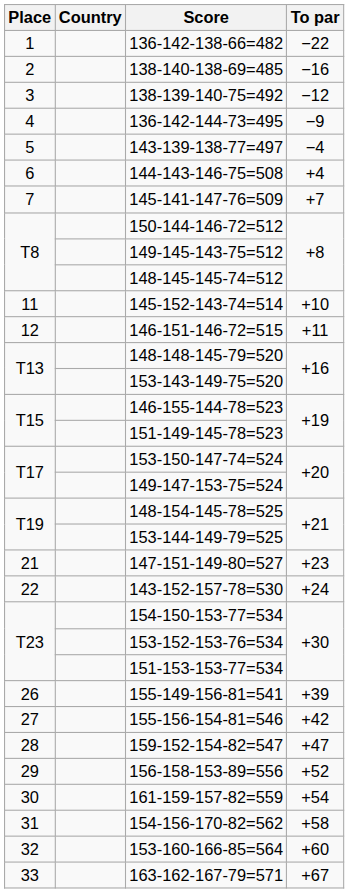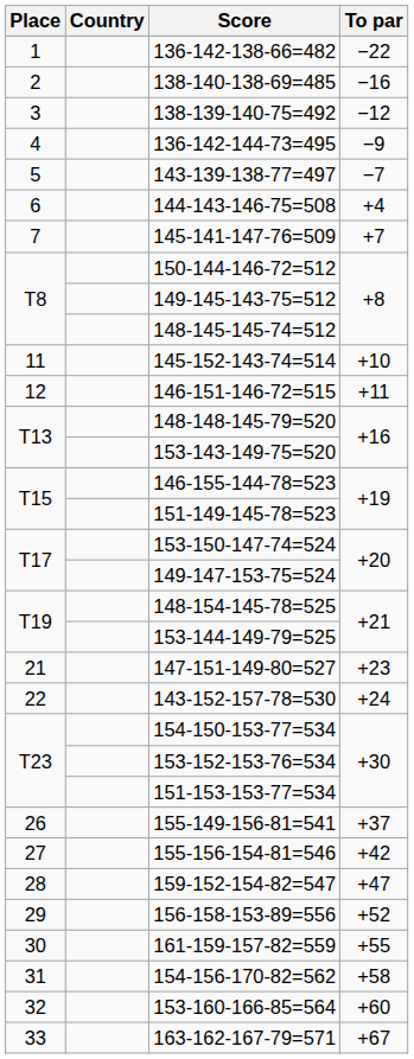 <table class="wikitable" style="font-size:95%;">
 <tr>
 <th>Place</th>
 <th>Country</th>
 <th>Score</th>
 <th>To par</th>
 </tr>
 <tr>
 <td align=center>1</td>
 <td></td>
 <td>136-142-138-66=482</td>
 <td align=center>−22</td>
 </tr>
 <tr>
 <td align=center>2</td>
 <td></td>
 <td>138-140-138-69=485</td>
 <td align=center>−16</td>
 </tr>
 <tr>
 <td align=center>3</td>
 <td></td>
 <td>138-139-140-75=492</td>
 <td align=center>−12</td>
 </tr>
 <tr>
 <td align=center>4</td>
 <td></td>
 <td>136-142-144-73=495</td>
 <td align=center>−9</td>
 </tr>
 <tr>
 <td align=center>5</td>
 <td></td>
 <td>143-139-138-77=497</td>
-<td align=center>−4</td>
+<td align=center>−7</td>
 </tr>
 <tr>
 <td align=center>6</td>
 <td></td>
 <td>144-143-146-75=508</td>
 <td align=center>+4</td>
 </tr>
 <tr>
 <td align=center>7</td>
 <td></td>
 <td>145-141-147-76=509</td>
 <td align=center>+7</td>
 </tr>
 <tr>
 <td align=center rowspan=3>T8</td>
 <td></td>
 <td>150-144-146-72=512</td>
 <td align=center rowspan=3>+8</td>
 </tr>
 <tr>
 <td></td>
 <td>149-145-143-75=512</td>
 </tr>
 <tr>
 <td></td>
 <td>148-145-145-74=512</td>
 </tr>
 <tr>
 <td align=center>11</td>
 <td></td>
 <td>145-152-143-74=514</td>
 <td align=center>+10</td>
 </tr>
 <tr>
 <td align=center>12</td>
 <td></td>
 <td>146-151-146-72=515</td>
 <td align=center>+11</td>
 </tr>
 <tr>
 <td align=center rowspan=2>T13</td>
 <td></td>
 <td>148-148-145-79=520</td>
 <td align=center rowspan=2>+16</td>
 </tr>
 <tr>
 <td></td>
 <td>153-143-149-75=520</td>
 </tr>
 <tr>
 <td align=center rowspan=2>T15</td>
 <td></td>
 <td>146-155-144-78=523</td>
 <td align=center rowspan=2>+19</td>
 </tr>
 <tr>
 <td></td>
 <td>151-149-145-78=523</td>
 </tr>
 <tr>
 <td align=center rowspan=2>T17</td>
 <td></td>
 <td>153-150-147-74=524</td>
 <td align=center rowspan=2>+20</td>
 </tr>
 <tr>
 <td></td>
 <td>149-147-153-75=524</td>
 </tr>
 <tr>
 <td align=center rowspan=2>T19</td>
 <td></td>
 <td>148-154-145-78=525</td>
 <td align=center rowspan=2>+21</td>
 </tr>
 <tr>
 <td></td>
 <td>153-144-149-79=525</td>
 </tr>
 <tr>
 <td align=center>21</td>
 <td></td>
 <td>147-151-149-80=527</td>
 <td align=center>+23</td>
 </tr>
 <tr>
 <td align=center>22</td>
 <td></td>
 <td>143-152-157-78=530</td>
 <td align=center>+24</td>
 </tr>
 <tr>
 <td align=center rowspan=3>T23</td>
 <td></td>
 <td>154-150-153-77=534</td>
 <td align=center rowspan=3>+30</td>
 </tr>
 <tr>
 <td></td>
 <td>153-152-153-76=534</td>
 </tr>
 <tr>
 <td></td>
 <td>151-153-153-77=534</td>
 </tr>
 <tr>
 <td align=center>26</td>
 <td></td>
 <td>155-149-156-81=541</td>
-<td align=center>+39</td>
+<td align=center>+37</td>
 </tr>
 <tr>
 <td align=center>27</td>
 <td></td>
 <td>155-156-154-81=546</td>
 <td align=center>+42</td>
 </tr>
 <tr>
 <td align=center>28</td>
 <td></td>
 <td>159-152-154-82=547</td>
 <td align=center>+47</td>
 </tr>
 <tr>
 <td align=center>29</td>
 <td></td>
 <td>156-158-153-89=556</td>
 <td align=center>+52</td>
 </tr>
 <tr>
 <td align=center>30</td>
 <td></td>
 <td>161-159-157-82=559</td>
-<td align=center>+54</td>
+<td align=center>+55</td>
 </tr>
 <tr>
 <td align=center>31</td>
 <td></td>
 <td>154-156-170-82=562</td>
 <td align=center>+58</td>
 </tr>
 <tr>
 <td align=center>32</td>
 <td></td>
 <td>153-160-166-85=564</td>
 <td align=center>+60</td>
 </tr>
 <tr>
 <td align=center>33</td>
 <td></td>
 <td>163-162-167-79=571</td>
 <td align=center>+67</td>
 </tr>
 </table>
